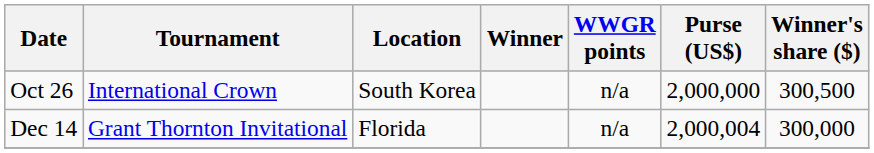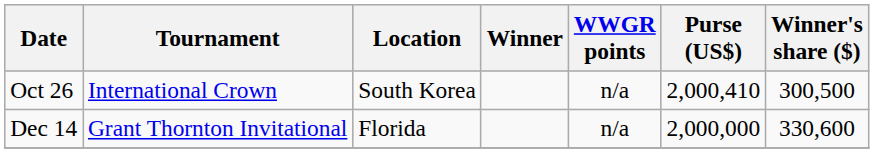 <table class="wikitable" style="font-size:95%">
 <tr>
 <th>Date</th>
 <th>Tournament</th>
 <th>Location</th>
 <th>Winner</th>
 <th><a href='#'>WWGR</a><br>points</th>
 <th>Purse<br>(US$)</th>
 <th>Winner's<br>share ($)</th>
 </tr>
 <tr>
 <td>Oct 26</td>
 <td><a href='#'>International Crown</a></td>
 <td>South Korea</td>
 <td></td>
 <td align=center>n/a</td>
-<td align=center>2,000,000</td>
+<td align=center>2,000,410</td>
 <td align=center>300,500</td>
 </tr>
 <tr>
 <td>Dec 14</td>
 <td><a href='#'>Grant Thornton Invitational</a></td>
 <td>Florida</td>
 <td></td>
 <td align=center>n/a</td>
-<td align=center>2,000,004</td>
-<td align=center>300,000</td>
+<td align=center>2,000,000</td>
+<td align=center>330,600</td>
 </tr>
 <tr>
 </tr>
 </table>
